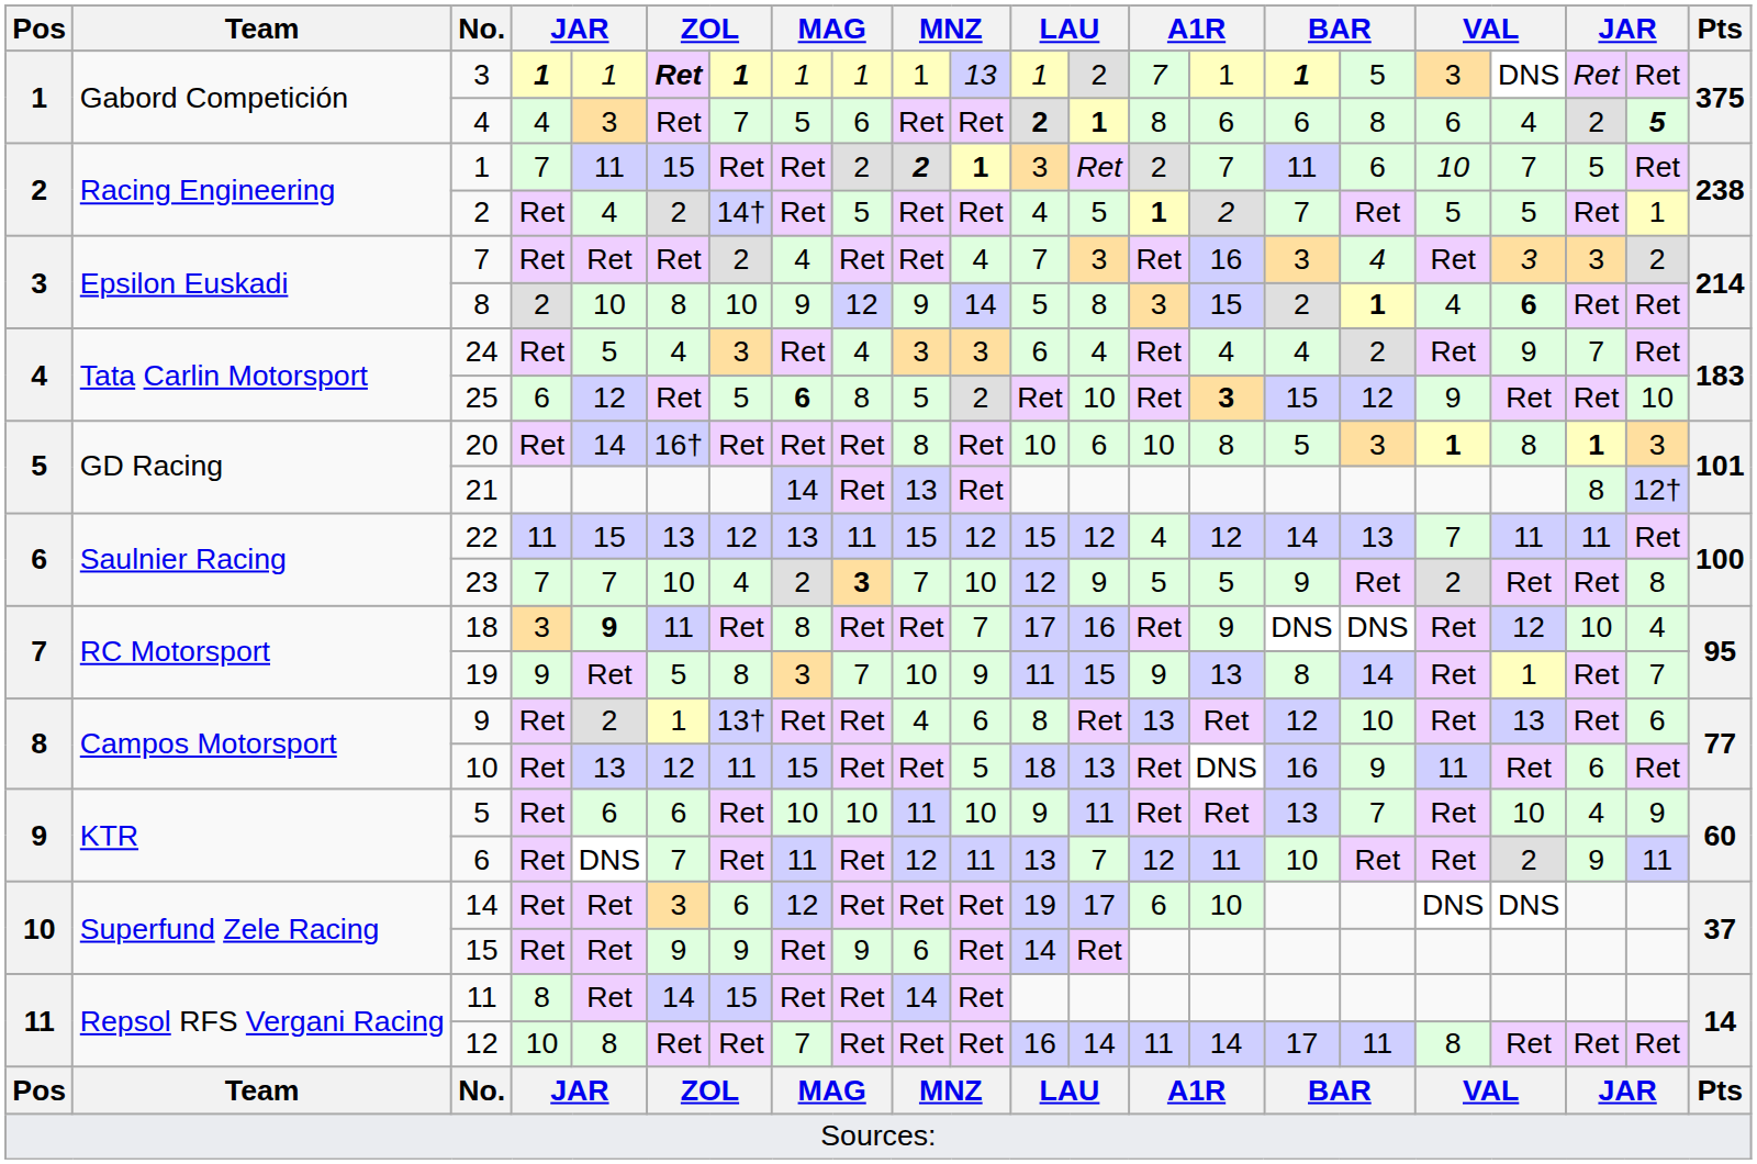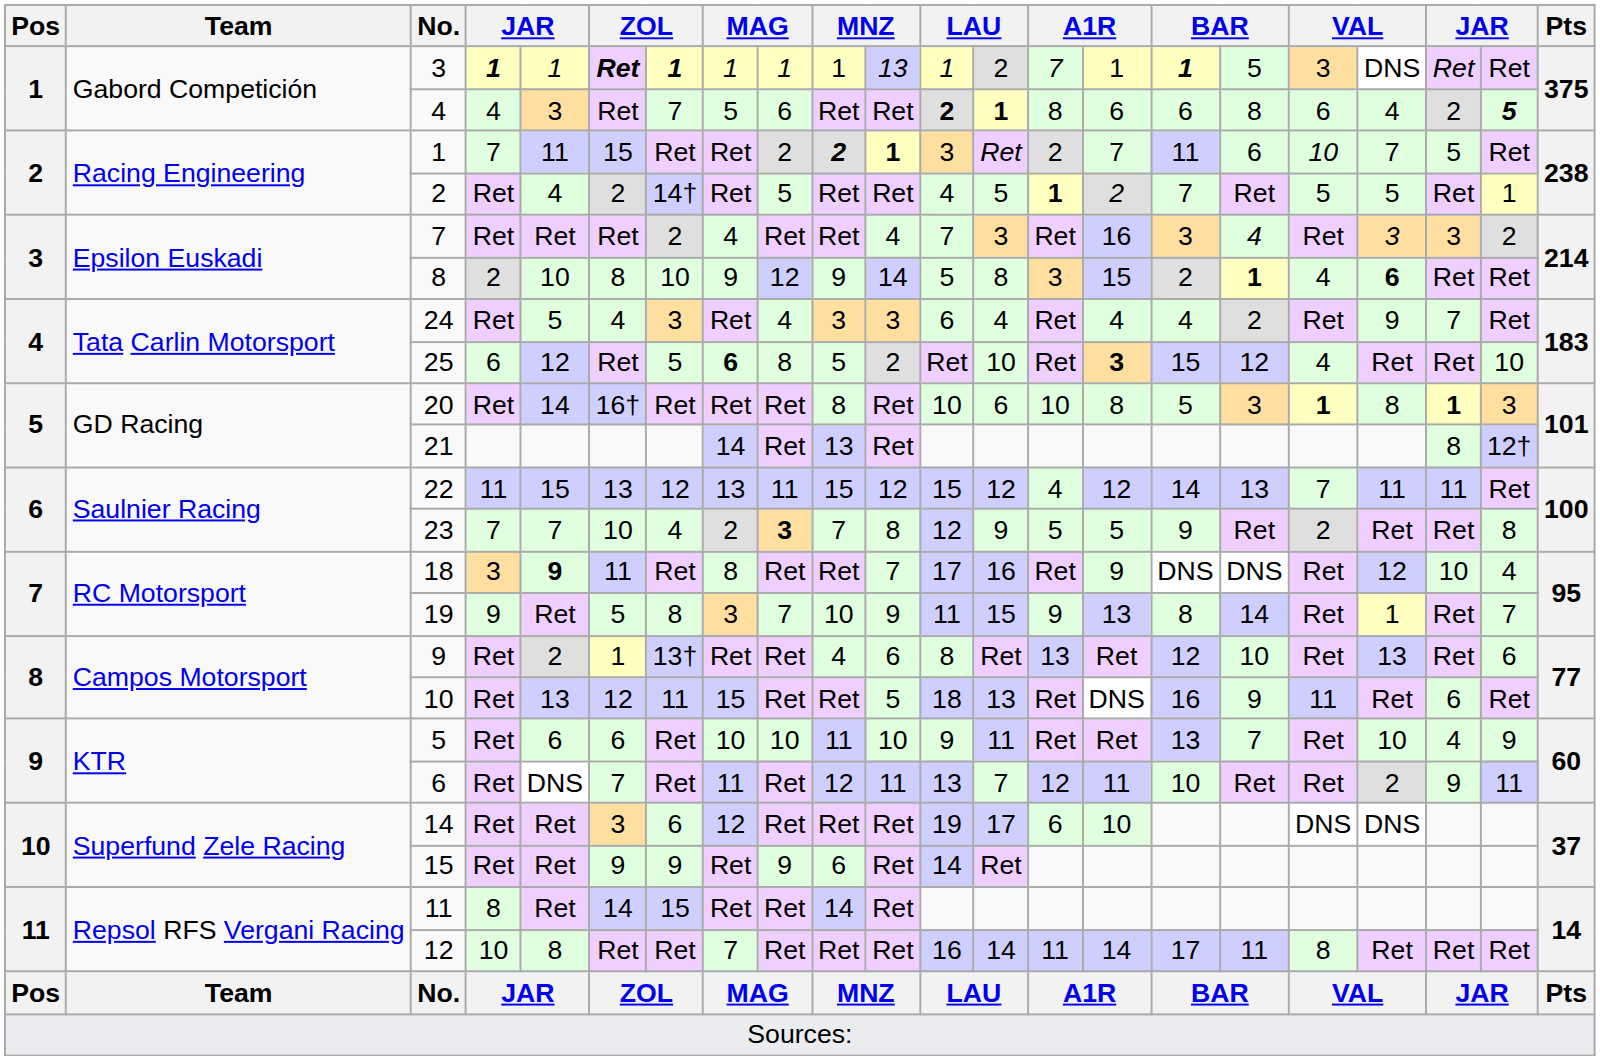 <table class="wikitable" style="font-size: 85%; text-align:center">
 <tr valign="top">
 <th valign="middle">Pos</th>
 <th valign="middle">Team</th>
 <th valign="middle">No.</th>
 <th colspan=2><a href='#'>JAR</a><br></th>
 <th colspan=2><a href='#'>ZOL</a><br></th>
 <th colspan=2><a href='#'>MAG</a><br></th>
 <th colspan=2><a href='#'>MNZ</a><br></th>
 <th colspan=2><a href='#'>LAU</a><br></th>
 <th colspan=2><a href='#'>A1R</a><br></th>
 <th colspan=2><a href='#'>BAR</a><br></th>
 <th colspan=2><a href='#'>VAL</a><br></th>
 <th colspan=2><a href='#'>JAR</a><br></th>
 <th valign="middle">Pts</th>
 </tr>
 <tr>
 <th rowspan=2>1</th>
 <td rowspan=2 align=left> Gabord Competición</td>
 <td align=center>3</td>
 <td bgcolor="#FFFFBF"><strong><em>1</em></strong></td>
 <td bgcolor="#FFFFBF"><em>1</em></td>
 <td bgcolor="#EFCFFF"><strong><em>Ret</em></strong></td>
 <td bgcolor="#FFFFBF"><strong><em>1</em></strong></td>
 <td bgcolor="#FFFFBF"><em>1</em></td>
 <td bgcolor="#FFFFBF"><em>1</em></td>
 <td bgcolor="#FFFFBF">1</td>
 <td bgcolor="#cfcfff"><em>13</em></td>
 <td bgcolor="#FFFFBF"><em>1</em></td>
 <td bgcolor="#DFDFDF">2</td>
 <td bgcolor="#DFFFDF"><em>7</em></td>
 <td bgcolor="#FFFFBF">1</td>
 <td bgcolor="#FFFFBF"><strong><em>1</em></strong></td>
 <td bgcolor="#DFFFDF">5</td>
 <td bgcolor="#FFDF9F">3</td>
 <td bgcolor="#FFFFFF">DNS</td>
 <td bgcolor="#EFCFFF"><em>Ret</em></td>
 <td bgcolor="#EFCFFF">Ret</td>
 <th rowspan=2>375</th>
 </tr>
 <tr>
 <td align=center>4</td>
 <td bgcolor="#DFFFDF">4</td>
 <td bgcolor="#FFDF9F">3</td>
 <td bgcolor="#EFCFFF">Ret</td>
 <td bgcolor="#DFFFDF">7</td>
 <td bgcolor="#DFFFDF">5</td>
 <td bgcolor="#DFFFDF">6</td>
 <td bgcolor="#EFCFFF">Ret</td>
 <td bgcolor="#EFCFFF">Ret</td>
 <td bgcolor="#DFDFDF"><strong>2</strong></td>
 <td bgcolor="#FFFFBF"><strong>1</strong></td>
 <td bgcolor="#DFFFDF">8</td>
 <td bgcolor="#DFFFDF">6</td>
 <td bgcolor="#DFFFDF">6</td>
 <td bgcolor="#DFFFDF">8</td>
 <td bgcolor="#DFFFDF">6</td>
 <td bgcolor="#DFFFDF">4</td>
 <td bgcolor="#DFDFDF">2</td>
 <td bgcolor="#DFFFDF"><strong><em>5</em></strong></td>
 </tr>
 <tr>
 <th rowspan=2>2</th>
 <td rowspan=2 align=left> <a href='#'>Racing Engineering</a></td>
 <td align=center>1</td>
 <td bgcolor="#DFFFDF">7</td>
 <td bgcolor="#cfcfff">11</td>
 <td bgcolor="#cfcfff">15</td>
 <td bgcolor="#EFCFFF">Ret</td>
 <td bgcolor="#EFCFFF">Ret</td>
 <td bgcolor="#DFDFDF">2</td>
 <td bgcolor="#DFDFDF"><strong><em>2</em></strong></td>
 <td bgcolor="#FFFFBF"><strong>1</strong></td>
 <td bgcolor="#FFDF9F">3</td>
 <td bgcolor="#EFCFFF"><em>Ret</em></td>
 <td bgcolor="#DFDFDF">2</td>
 <td bgcolor="#DFFFDF">7</td>
 <td bgcolor="#cfcfff">11</td>
 <td bgcolor="#DFFFDF">6</td>
 <td bgcolor="#DFFFDF"><em>10</em></td>
 <td bgcolor="#DFFFDF">7</td>
 <td bgcolor="#DFFFDF">5</td>
 <td bgcolor="#EFCFFF">Ret</td>
 <th rowspan=2>238</th>
 </tr>
 <tr>
 <td align=center>2</td>
 <td bgcolor="#EFCFFF">Ret</td>
 <td bgcolor="#DFFFDF">4</td>
 <td bgcolor="#DFDFDF">2</td>
 <td bgcolor="#cfcfff">14†</td>
 <td bgcolor="#EFCFFF">Ret</td>
 <td bgcolor="#DFFFDF">5</td>
 <td bgcolor="#EFCFFF">Ret</td>
 <td bgcolor="#EFCFFF">Ret</td>
 <td bgcolor="#DFFFDF">4</td>
 <td bgcolor="#DFFFDF">5</td>
 <td bgcolor="#FFFFBF"><strong>1</strong></td>
 <td bgcolor="#DFDFDF"><em>2</em></td>
 <td bgcolor="#DFFFDF">7</td>
 <td bgcolor="#EFCFFF">Ret</td>
 <td bgcolor="#DFFFDF">5</td>
 <td bgcolor="#DFFFDF">5</td>
 <td bgcolor="#EFCFFF">Ret</td>
 <td bgcolor="#FFFFBF">1</td>
 </tr>
 <tr>
 <th rowspan=2>3</th>
 <td rowspan=2 align=left> <a href='#'>Epsilon Euskadi</a></td>
 <td align=center>7</td>
 <td bgcolor="#EFCFFF">Ret</td>
 <td bgcolor="#EFCFFF">Ret</td>
 <td bgcolor="#EFCFFF">Ret</td>
 <td bgcolor="#DFDFDF">2</td>
 <td bgcolor="#DFFFDF">4</td>
 <td bgcolor="#EFCFFF">Ret</td>
 <td bgcolor="#EFCFFF">Ret</td>
 <td bgcolor="#DFFFDF">4</td>
 <td bgcolor="#DFFFDF">7</td>
 <td bgcolor="#FFDF9F">3</td>
 <td bgcolor="#EFCFFF">Ret</td>
 <td bgcolor="#cfcfff">16</td>
 <td bgcolor="#FFDF9F">3</td>
 <td bgcolor="#DFFFDF"><em>4</em></td>
 <td bgcolor="#EFCFFF">Ret</td>
 <td bgcolor="#FFDF9F"><em>3</em></td>
 <td bgcolor="#FFDF9F">3</td>
 <td bgcolor="#DFDFDF">2</td>
 <th rowspan=2>214</th>
 </tr>
 <tr>
 <td align=center>8</td>
 <td bgcolor="#DFDFDF">2</td>
 <td bgcolor="#DFFFDF">10</td>
 <td bgcolor="#DFFFDF">8</td>
 <td bgcolor="#DFFFDF">10</td>
 <td bgcolor="#DFFFDF">9</td>
 <td bgcolor="#cfcfff">12</td>
 <td bgcolor="#DFFFDF">9</td>
 <td bgcolor="#cfcfff">14</td>
 <td bgcolor="#DFFFDF">5</td>
 <td bgcolor="#DFFFDF">8</td>
 <td bgcolor="#FFDF9F">3</td>
 <td bgcolor="#cfcfff">15</td>
 <td bgcolor="#DFDFDF">2</td>
 <td bgcolor="#FFFFBF"><strong>1</strong></td>
 <td bgcolor="#DFFFDF">4</td>
 <td bgcolor="#DFFFDF"><strong>6</strong></td>
 <td bgcolor="#EFCFFF">Ret</td>
 <td bgcolor="#EFCFFF">Ret</td>
 </tr>
 <tr>
 <th rowspan=2>4</th>
 <td rowspan=2 align=left> <a href='#'>Tata</a> <a href='#'>Carlin Motorsport</a></td>
 <td align=center>24</td>
 <td bgcolor="#EFCFFF">Ret</td>
 <td bgcolor="#DFFFDF">5</td>
 <td bgcolor="#DFFFDF">4</td>
 <td bgcolor="#FFDF9F">3</td>
 <td bgcolor="#EFCFFF">Ret</td>
 <td bgcolor="#DFFFDF">4</td>
 <td bgcolor="#FFDF9F">3</td>
 <td bgcolor="#FFDF9F">3</td>
 <td bgcolor="#DFFFDF">6</td>
 <td bgcolor="#DFFFDF">4</td>
 <td bgcolor="#EFCFFF">Ret</td>
 <td bgcolor="#DFFFDF">4</td>
 <td bgcolor="#DFFFDF">4</td>
 <td bgcolor="#DFDFDF">2</td>
 <td bgcolor="#EFCFFF">Ret</td>
 <td bgcolor="#DFFFDF">9</td>
 <td bgcolor="#DFFFDF">7</td>
 <td bgcolor="#EFCFFF">Ret</td>
 <th rowspan=2>183</th>
 </tr>
 <tr>
 <td align=center>25</td>
 <td bgcolor="#DFFFDF">6</td>
 <td bgcolor="#cfcfff">12</td>
 <td bgcolor="#EFCFFF">Ret</td>
 <td bgcolor="#DFFFDF">5</td>
 <td bgcolor="#DFFFDF"><strong>6</strong></td>
 <td bgcolor="#DFFFDF">8</td>
 <td bgcolor="#DFFFDF">5</td>
 <td bgcolor="#DFDFDF">2</td>
 <td bgcolor="#EFCFFF">Ret</td>
 <td bgcolor="#DFFFDF">10</td>
 <td bgcolor="#EFCFFF">Ret</td>
 <td bgcolor="#FFDF9F"><strong>3</strong></td>
 <td bgcolor="#cfcfff">15</td>
 <td bgcolor="#cfcfff">12</td>
-<td bgcolor="#DFFFDF">9</td>
+<td bgcolor="#DFFFDF">4</td>
 <td bgcolor="#EFCFFF">Ret</td>
 <td bgcolor="#EFCFFF">Ret</td>
 <td bgcolor="#DFFFDF">10</td>
 </tr>
 <tr>
 <th rowspan=2>5</th>
 <td rowspan=2 align=left> GD Racing</td>
 <td align=center>20</td>
 <td bgcolor="#EFCFFF">Ret</td>
 <td bgcolor="#cfcfff">14</td>
 <td bgcolor="#cfcfff">16†</td>
 <td bgcolor="#EFCFFF">Ret</td>
 <td bgcolor="#EFCFFF">Ret</td>
 <td bgcolor="#EFCFFF">Ret</td>
 <td bgcolor="#DFFFDF">8</td>
 <td bgcolor="#EFCFFF">Ret</td>
 <td bgcolor="#DFFFDF">10</td>
 <td bgcolor="#DFFFDF">6</td>
 <td bgcolor="#DFFFDF">10</td>
 <td bgcolor="#DFFFDF">8</td>
 <td bgcolor="#DFFFDF">5</td>
 <td bgcolor="#FFDF9F">3</td>
 <td bgcolor="#FFFFBF"><strong>1</strong></td>
 <td bgcolor="#DFFFDF">8</td>
 <td bgcolor="#FFFFBF"><strong>1</strong></td>
 <td bgcolor="#FFDF9F">3</td>
 <th rowspan=2>101</th>
 </tr>
 <tr>
 <td align=center>21</td>
 <td></td>
 <td></td>
 <td></td>
 <td></td>
 <td bgcolor="#cfcfff">14</td>
 <td bgcolor="#EFCFFF">Ret</td>
 <td bgcolor="#cfcfff">13</td>
 <td bgcolor="#EFCFFF">Ret</td>
 <td></td>
 <td></td>
 <td></td>
 <td></td>
 <td></td>
 <td></td>
 <td></td>
 <td></td>
 <td bgcolor="#DFFFDF">8</td>
 <td bgcolor="#cfcfff">12†</td>
 </tr>
 <tr>
 <th rowspan=2>6</th>
 <td rowspan=2 align=left> <a href='#'>Saulnier Racing</a></td>
 <td align=center>22</td>
 <td bgcolor="#cfcfff">11</td>
 <td bgcolor="#cfcfff">15</td>
 <td bgcolor="#cfcfff">13</td>
 <td bgcolor="#cfcfff">12</td>
 <td bgcolor="#cfcfff">13</td>
 <td bgcolor="#cfcfff">11</td>
 <td bgcolor="#cfcfff">15</td>
 <td bgcolor="#cfcfff">12</td>
 <td bgcolor="#cfcfff">15</td>
 <td bgcolor="#cfcfff">12</td>
 <td bgcolor="#DFFFDF">4</td>
 <td bgcolor="#cfcfff">12</td>
 <td bgcolor="#cfcfff">14</td>
 <td bgcolor="#cfcfff">13</td>
 <td bgcolor="#DFFFDF">7</td>
 <td bgcolor="#cfcfff">11</td>
 <td bgcolor="#cfcfff">11</td>
 <td bgcolor="#EFCFFF">Ret</td>
 <th rowspan=2>100</th>
 </tr>
 <tr>
 <td align=center>23</td>
 <td bgcolor="#DFFFDF">7</td>
 <td bgcolor="#DFFFDF">7</td>
 <td bgcolor="#DFFFDF">10</td>
 <td bgcolor="#DFFFDF">4</td>
 <td bgcolor="#DFDFDF">2</td>
 <td bgcolor="#FFDF9F"><strong>3</strong></td>
 <td bgcolor="#DFFFDF">7</td>
-<td bgcolor="#DFFFDF">10</td>
+<td bgcolor="#DFFFDF">8</td>
 <td bgcolor="#cfcfff">12</td>
 <td bgcolor="#DFFFDF">9</td>
 <td bgcolor="#DFFFDF">5</td>
 <td bgcolor="#DFFFDF">5</td>
 <td bgcolor="#DFFFDF">9</td>
 <td bgcolor="#EFCFFF">Ret</td>
 <td bgcolor="#DFDFDF">2</td>
 <td bgcolor="#EFCFFF">Ret</td>
 <td bgcolor="#EFCFFF">Ret</td>
 <td bgcolor="#DFFFDF">8</td>
 </tr>
 <tr>
 <th rowspan=2>7</th>
 <td rowspan=2 align=left> <a href='#'>RC Motorsport</a></td>
 <td align=center>18</td>
 <td bgcolor="#FFDF9F">3</td>
 <td bgcolor="#DFFFDF"><strong>9<em></td>
 <td bgcolor="#cfcfff">11</td>
 <td bgcolor="#EFCFFF">Ret</td>
 <td bgcolor="#DFFFDF">8</td>
 <td bgcolor="#EFCFFF">Ret</td>
 <td bgcolor="#EFCFFF">Ret</td>
 <td bgcolor="#DFFFDF">7</td>
 <td bgcolor="#cfcfff">17</td>
 <td bgcolor="#cfcfff">16</td>
 <td bgcolor="#EFCFFF">Ret</td>
 <td bgcolor="#DFFFDF">9</td>
 <td bgcolor="#FFFFFF">DNS</td>
 <td bgcolor="#FFFFFF">DNS</td>
 <td bgcolor="#EFCFFF">Ret</td>
 <td bgcolor="#cfcfff">12</td>
 <td bgcolor="#DFFFDF">10</td>
 <td bgcolor="#DFFFDF">4</td>
 <th rowspan=2>95</th>
 </tr>
 <tr>
 <td align=center>19</td>
 <td bgcolor="#DFFFDF">9</td>
 <td bgcolor="#EFCFFF">Ret</td>
 <td bgcolor="#DFFFDF">5</td>
 <td bgcolor="#DFFFDF">8</td>
 <td bgcolor="#FFDF9F">3</td>
 <td bgcolor="#DFFFDF">7</td>
 <td bgcolor="#DFFFDF">10</td>
 <td bgcolor="#DFFFDF">9</td>
 <td bgcolor="#cfcfff">11</td>
 <td bgcolor="#cfcfff">15</td>
 <td bgcolor="#DFFFDF">9</td>
 <td bgcolor="#cfcfff">13</td>
 <td bgcolor="#DFFFDF">8</td>
 <td bgcolor="#cfcfff">14</td>
 <td bgcolor="#EFCFFF">Ret</td>
 <td bgcolor="#FFFFBF">1</td>
 <td bgcolor="#EFCFFF">Ret</td>
 <td bgcolor="#DFFFDF">7</td>
 </tr>
 <tr>
 <th rowspan=2>8</th>
 <td rowspan=2 align=left> <a href='#'>Campos Motorsport</a></td>
 <td align=center>9</td>
 <td bgcolor="#EFCFFF">Ret</td>
 <td bgcolor="#DFDFDF">2</td>
 <td bgcolor="#FFFFBF">1</td>
 <td bgcolor="#cfcfff">13†</td>
 <td bgcolor="#EFCFFF">Ret</td>
 <td bgcolor="#EFCFFF">Ret</td>
 <td bgcolor="#DFFFDF">4</td>
 <td bgcolor="#DFFFDF">6</td>
 <td bgcolor="#DFFFDF">8</td>
 <td bgcolor="#EFCFFF">Ret</td>
 <td bgcolor="#cfcfff">13</td>
 <td bgcolor="#EFCFFF">Ret</td>
 <td bgcolor="#cfcfff">12</td>
 <td bgcolor="#DFFFDF">10</td>
 <td bgcolor="#EFCFFF">Ret</td>
 <td bgcolor="#cfcfff">13</td>
 <td bgcolor="#EFCFFF">Ret</td>
 <td bgcolor="#DFFFDF">6</td>
 <th rowspan=2>77</th>
 </tr>
 <tr>
 <td align=center>10</td>
 <td bgcolor="#EFCFFF">Ret</td>
 <td bgcolor="#cfcfff">13</td>
 <td bgcolor="#cfcfff">12</td>
 <td bgcolor="#cfcfff">11</td>
 <td bgcolor="#cfcfff">15</td>
 <td bgcolor="#EFCFFF">Ret</td>
 <td bgcolor="#EFCFFF">Ret</td>
 <td bgcolor="#DFFFDF">5</td>
 <td bgcolor="#cfcfff">18</td>
 <td bgcolor="#cfcfff">13</td>
 <td bgcolor="#EFCFFF">Ret</td>
 <td bgcolor="#FFFFFF">DNS</td>
 <td bgcolor="#cfcfff">16</td>
 <td bgcolor="#DFFFDF">9</td>
 <td bgcolor="#cfcfff">11</td>
 <td bgcolor="#EFCFFF">Ret</td>
 <td bgcolor="#DFFFDF">6</td>
 <td bgcolor="#EFCFFF">Ret</td>
 </tr>
 <tr>
 <th rowspan=2>9</th>
 <td rowspan=2 align=left> <a href='#'>KTR</a></td>
 <td align=center>5</td>
 <td bgcolor="#EFCFFF">Ret</td>
 <td bgcolor="#DFFFDF">6</td>
 <td bgcolor="#DFFFDF">6</td>
 <td bgcolor="#EFCFFF">Ret</td>
 <td bgcolor="#DFFFDF">10</td>
 <td bgcolor="#DFFFDF">10</td>
 <td bgcolor="#cfcfff">11</td>
 <td bgcolor="#DFFFDF">10</td>
 <td bgcolor="#DFFFDF">9</td>
 <td bgcolor="#cfcfff">11</td>
 <td bgcolor="#EFCFFF">Ret</td>
 <td bgcolor="#EFCFFF">Ret</td>
 <td bgcolor="#cfcfff">13</td>
 <td bgcolor="#DFFFDF">7</td>
 <td bgcolor="#EFCFFF">Ret</td>
 <td bgcolor="#DFFFDF">10</td>
 <td bgcolor="#DFFFDF">4</td>
 <td bgcolor="#DFFFDF">9</td>
 <th rowspan=2>60</th>
 </tr>
 <tr>
 <td align=center>6</td>
 <td bgcolor="#EFCFFF">Ret</td>
 <td bgcolor="#FFFFFF">DNS</td>
 <td bgcolor="#DFFFDF">7</td>
 <td bgcolor="#EFCFFF">Ret</td>
 <td bgcolor="#cfcfff">11</td>
 <td bgcolor="#EFCFFF">Ret</td>
 <td bgcolor="#cfcfff">12</td>
 <td bgcolor="#cfcfff">11</td>
 <td bgcolor="#cfcfff">13</td>
 <td bgcolor="#DFFFDF">7</td>
 <td bgcolor="#cfcfff">12</td>
 <td bgcolor="#cfcfff">11</td>
 <td bgcolor="#DFFFDF">10</td>
 <td bgcolor="#EFCFFF">Ret</td>
 <td bgcolor="#EFCFFF">Ret</td>
 <td bgcolor="#DFDFDF">2</td>
 <td bgcolor="#DFFFDF">9</td>
 <td bgcolor="#cfcfff">11</td>
 </tr>
 <tr>
 <th rowspan=2>10</th>
 <td rowspan=2 align=left> <a href='#'>Superfund</a> <a href='#'>Zele Racing</a></td>
 <td align=center>14</td>
 <td bgcolor="#EFCFFF">Ret</td>
 <td bgcolor="#EFCFFF">Ret</td>
 <td bgcolor="#FFDF9F">3</td>
 <td bgcolor="#DFFFDF">6</td>
 <td bgcolor="#cfcfff">12</td>
 <td bgcolor="#EFCFFF">Ret</td>
 <td bgcolor="#EFCFFF">Ret</td>
 <td bgcolor="#EFCFFF">Ret</td>
 <td bgcolor="#cfcfff">19</td>
 <td bgcolor="#cfcfff">17</td>
 <td bgcolor="#DFFFDF">6</td>
 <td bgcolor="#DFFFDF">10</td>
 <td></td>
 <td></td>
 <td bgcolor="#FFFFFF">DNS</td>
 <td bgcolor="#FFFFFF">DNS</td>
 <td></td>
 <td></td>
 <th rowspan=2>37</th>
 </tr>
 <tr>
 <td align=center>15</td>
 <td bgcolor="#EFCFFF">Ret</td>
 <td bgcolor="#EFCFFF">Ret</td>
 <td bgcolor="#DFFFDF">9</td>
 <td bgcolor="#DFFFDF">9</td>
 <td bgcolor="#EFCFFF">Ret</td>
 <td bgcolor="#DFFFDF">9</td>
 <td bgcolor="#DFFFDF">6</td>
 <td bgcolor="#EFCFFF">Ret</td>
 <td bgcolor="#cfcfff">14</td>
 <td bgcolor="#EFCFFF">Ret</td>
 <td></td>
 <td></td>
 <td></td>
 <td></td>
 <td></td>
 <td></td>
 <td></td>
 <td></td>
 </tr>
 <tr>
 <th rowspan=2>11</th>
 <td rowspan=2 align=left nowrap> <a href='#'>Repsol</a> RFS <a href='#'>Vergani Racing</a></td>
 <td align=center>11</td>
 <td bgcolor="#DFFFDF">8</td>
 <td bgcolor="#EFCFFF">Ret</td>
 <td bgcolor="#cfcfff">14</td>
 <td bgcolor="#cfcfff">15</td>
 <td bgcolor="#EFCFFF">Ret</td>
 <td bgcolor="#EFCFFF">Ret</td>
 <td bgcolor="#cfcfff">14</td>
 <td bgcolor="#EFCFFF">Ret</td>
 <td></td>
 <td></td>
 <td></td>
 <td></td>
 <td></td>
 <td></td>
 <td></td>
 <td></td>
 <td></td>
 <td></td>
 <th rowspan=2>14</th>
 </tr>
 <tr>
 <td align=center>12</td>
 <td bgcolor="#DFFFDF">10</td>
 <td bgcolor="#DFFFDF">8</td>
 <td bgcolor="#EFCFFF">Ret</td>
 <td bgcolor="#EFCFFF">Ret</td>
 <td bgcolor="#DFFFDF">7</td>
 <td bgcolor="#EFCFFF">Ret</td>
 <td bgcolor="#EFCFFF">Ret</td>
 <td bgcolor="#EFCFFF">Ret</td>
 <td bgcolor="#cfcfff">16</td>
 <td bgcolor="#cfcfff">14</td>
 <td bgcolor="#cfcfff">11</td>
 <td bgcolor="#cfcfff">14</td>
 <td bgcolor="#cfcfff">17</td>
 <td bgcolor="#cfcfff">11</td>
 <td bgcolor="#DFFFDF">8</td>
 <td bgcolor="#EFCFFF">Ret</td>
 <td bgcolor="#EFCFFF">Ret</td>
 <td bgcolor="#EFCFFF">Ret</td>
 </tr>
 <tr>
 <th valign="middle">Pos</th>
 <th valign="middle">Team</th>
 <th valign="middle">No.</th>
 <th colspan=2><a href='#'>JAR</a><br></th>
 <th colspan=2><a href='#'>ZOL</a><br></th>
 <th colspan=2><a href='#'>MAG</a><br></th>
 <th colspan=2><a href='#'>MNZ</a><br></th>
 <th colspan=2><a href='#'>LAU</a><br></th>
 <th colspan=2><a href='#'>A1R</a><br></th>
 <th colspan=2><a href='#'>BAR</a><br></th>
 <th colspan=2><a href='#'>VAL</a><br></th>
 <th colspan=2><a href='#'>JAR</a><br></th>
 <th valign="middle">Pts</th>
 </tr>
 <tr class="sortbottom">
 <td colspan="22" style="background-color:#EAECF0;text-align:center"></strong>Sources:<strong></td>
 </tr>
 </table>
